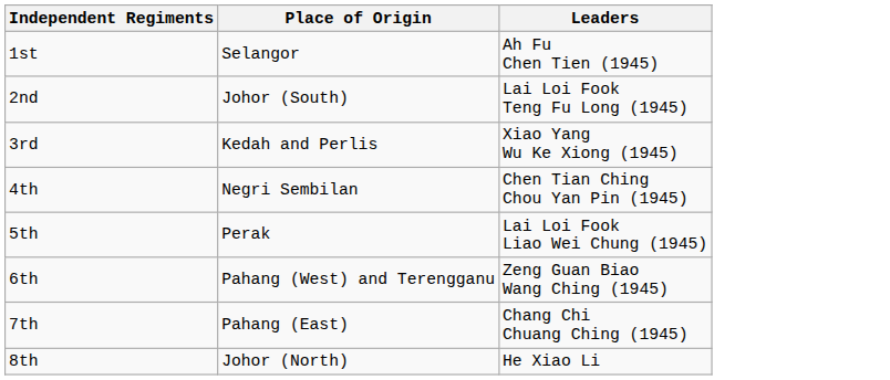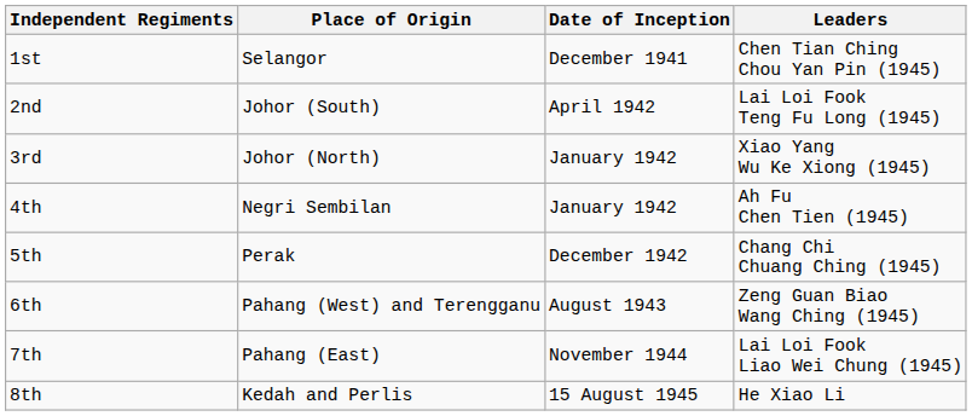 <table class="wikitable">
 <tr>
 <th>Independent Regiments</th>
 <th>Place of Origin</th>
+<th>Date of Inception</th>
 <th>Leaders</th>
 </tr>
 <tr>
 <td>1st</td>
 <td>Selangor</td>
-<td>Ah Fu<br>Chen Tien (1945)</td>
+<td>December 1941</td>
+<td>Chen Tian Ching<br>Chou Yan Pin (1945)</td>
 </tr>
 <tr>
 <td>2nd</td>
 <td>Johor (South)</td>
+<td>April 1942</td>
 <td>Lai Loi Fook<br>Teng Fu Long (1945)</td>
 </tr>
 <tr>
 <td>3rd</td>
-<td>Kedah and Perlis</td>
+<td>Johor (North)</td>
+<td>January 1942</td>
 <td>Xiao Yang<br>Wu Ke Xiong (1945)</td>
 </tr>
 <tr>
 <td>4th</td>
 <td>Negri Sembilan</td>
-<td>Chen Tian Ching<br>Chou Yan Pin (1945)</td>
+<td>January 1942</td>
+<td>Ah Fu<br>Chen Tien (1945)</td>
 </tr>
 <tr>
 <td>5th</td>
 <td>Perak</td>
-<td>Lai Loi Fook<br>Liao Wei Chung (1945)</td>
+<td>December 1942</td>
+<td>Chang Chi<br>Chuang Ching (1945)</td>
 </tr>
 <tr>
 <td>6th</td>
 <td>Pahang (West) and Terengganu</td>
+<td>August 1943</td>
 <td>Zeng Guan Biao<br>Wang Ching (1945)</td>
 </tr>
 <tr>
 <td>7th</td>
 <td>Pahang (East)</td>
-<td>Chang Chi<br>Chuang Ching (1945)</td>
+<td>November 1944</td>
+<td>Lai Loi Fook<br>Liao Wei Chung (1945)</td>
 </tr>
 <tr>
 <td>8th</td>
-<td>Johor (North)</td>
+<td>Kedah and Perlis</td>
+<td>15 August 1945</td>
 <td>He Xiao Li</td>
 </tr>
 </table>
